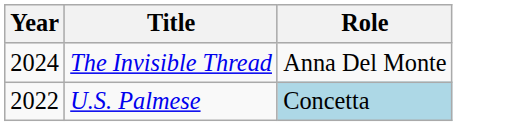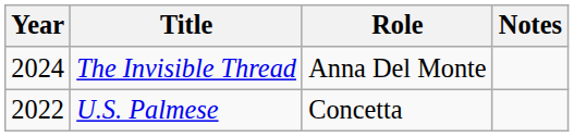 <table class="wikitable sortable">
 <tr>
 <th>Year</th>
 <th>Title</th>
 <th>Role</th>
+<th class="unsortable">Notes</th>
 </tr>
 <tr>
 <td>2024</td>
 <td><em><a href='#'>The Invisible Thread</a></em></td>
 <td>Anna Del Monte</td>
+<td></td>
 </tr>
 <tr>
 <td>2022</td>
 <td><em><a href='#'>U.S. Palmese</a></em></td>
-<td style="background: lightblue;">Concetta</td>
+<td>Concetta</td>
+<td></td>
 </tr>
 </table>
